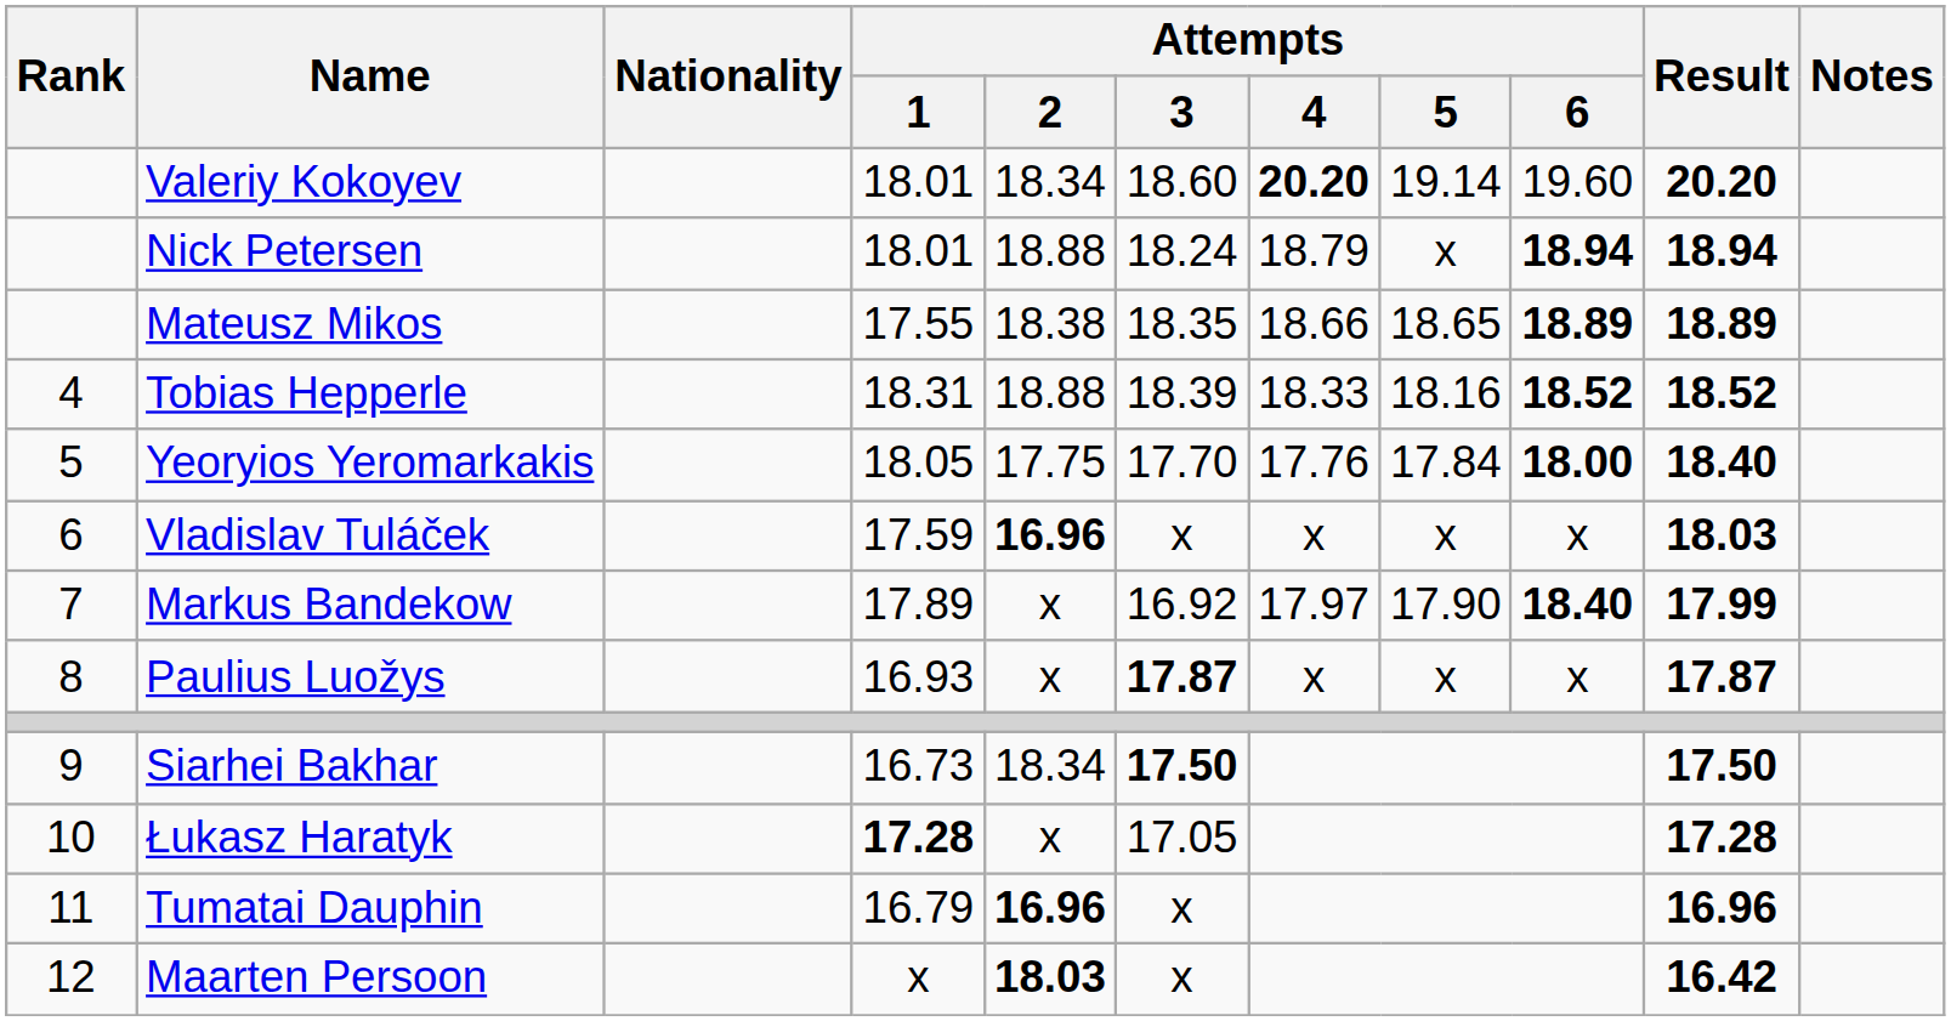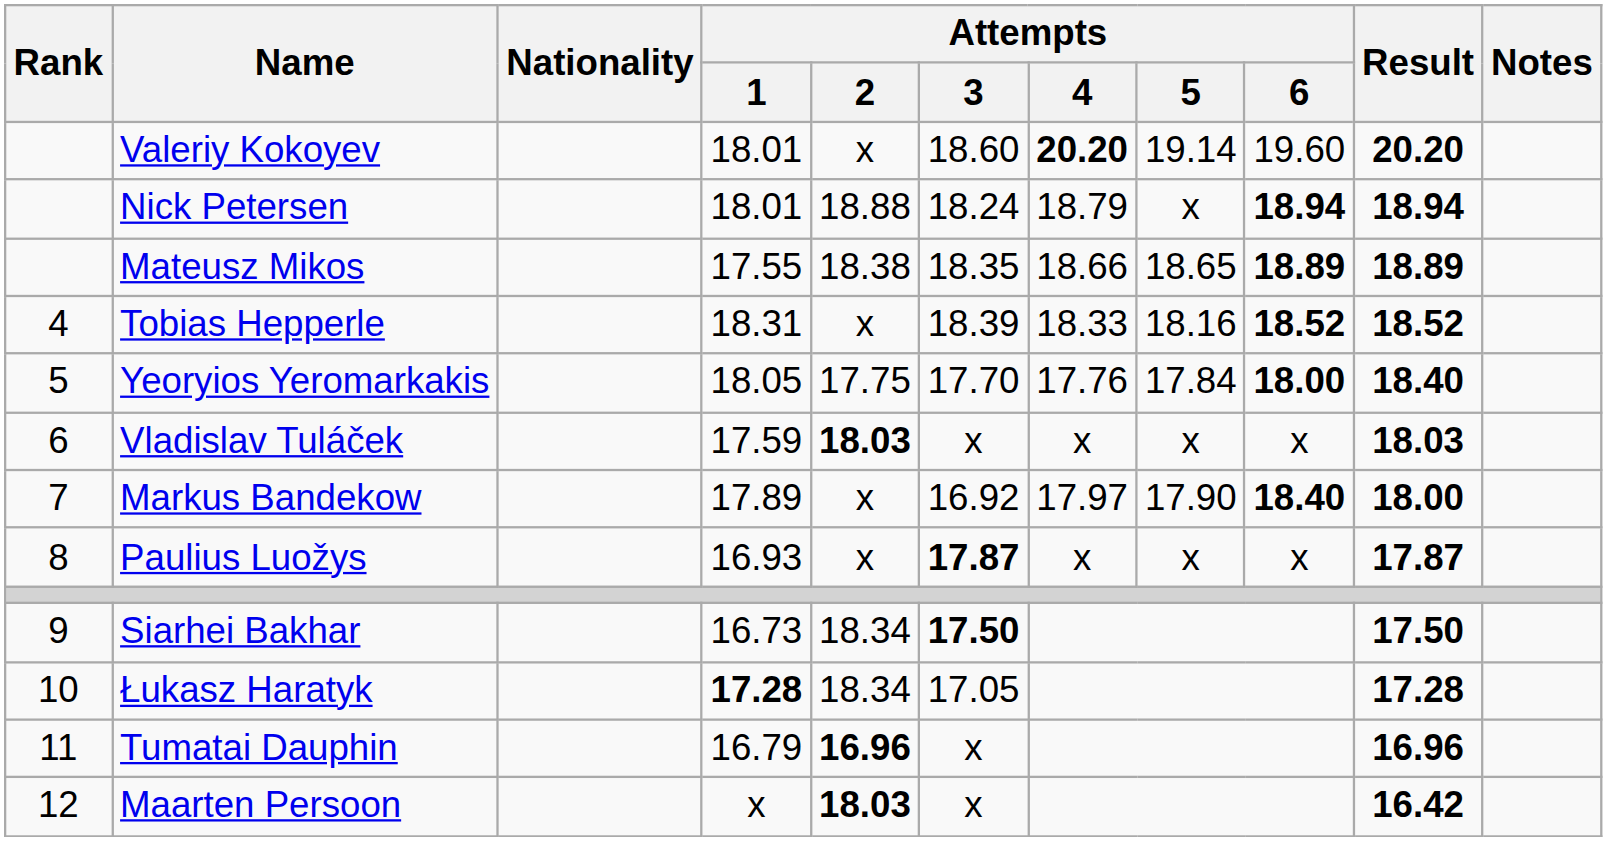 <table class="wikitable sortable" style="text-align:center">
 <tr>
 <th rowspan=2>Rank</th>
 <th rowspan=2>Name</th>
 <th rowspan=2>Nationality</th>
 <th colspan=6>Attempts</th>
 <th rowspan=2>Result</th>
 <th rowspan=2>Notes</th>
 </tr>
 <tr>
 <th>1</th>
 <th>2</th>
 <th>3</th>
 <th>4</th>
 <th>5</th>
 <th>6</th>
 </tr>
 <tr>
 <td></td>
 <td align=left><a href='#'>Valeriy Kokoyev</a></td>
 <td align=left></td>
 <td>18.01</td>
-<td>18.34</td>
+<td>x</td>
 <td>18.60</td>
 <td><strong>20.20</strong></td>
 <td>19.14</td>
 <td>19.60</td>
 <td><strong>20.20</strong></td>
 <td></td>
 </tr>
 <tr>
 <td></td>
 <td align=left><a href='#'>Nick Petersen</a></td>
 <td align=left></td>
 <td>18.01</td>
 <td>18.88</td>
 <td>18.24</td>
 <td>18.79</td>
 <td>x</td>
 <td><strong>18.94</strong></td>
 <td><strong>18.94</strong></td>
 <td></td>
 </tr>
 <tr>
 <td></td>
 <td align=left><a href='#'>Mateusz Mikos</a></td>
 <td align=left></td>
 <td>17.55</td>
 <td>18.38</td>
 <td>18.35</td>
 <td>18.66</td>
 <td>18.65</td>
 <td><strong>18.89</strong></td>
 <td><strong>18.89</strong></td>
 <td></td>
 </tr>
 <tr>
 <td>4</td>
 <td align=left><a href='#'>Tobias Hepperle</a></td>
 <td align=left></td>
 <td>18.31</td>
-<td>18.88</td>
+<td>x</td>
 <td>18.39</td>
 <td>18.33</td>
 <td>18.16</td>
 <td><strong>18.52</strong></td>
 <td><strong>18.52</strong></td>
 <td></td>
 </tr>
 <tr>
 <td>5</td>
 <td align=left><a href='#'>Yeoryios Yeromarkakis</a></td>
 <td align=left></td>
 <td>18.05</td>
 <td>17.75</td>
 <td>17.70</td>
 <td>17.76</td>
 <td>17.84</td>
 <td><strong>18.00</strong></td>
 <td><strong>18.40</strong></td>
 <td></td>
 </tr>
 <tr>
 <td>6</td>
 <td align=left><a href='#'>Vladislav Tuláček</a></td>
 <td align=left></td>
 <td>17.59</td>
-<td><strong>16.96</strong></td>
+<td><strong>18.03</strong></td>
 <td>x</td>
 <td>x</td>
 <td>x</td>
 <td>x</td>
 <td><strong>18.03</strong></td>
 <td></td>
 </tr>
 <tr>
 <td>7</td>
 <td align=left><a href='#'>Markus Bandekow</a></td>
 <td align=left></td>
 <td>17.89</td>
 <td>x</td>
 <td>16.92</td>
 <td>17.97</td>
 <td>17.90</td>
 <td><strong>18.40</strong></td>
-<td><strong>17.99</strong></td>
+<td><strong>18.00</strong></td>
 <td></td>
 </tr>
 <tr>
 <td>8</td>
 <td align=left><a href='#'>Paulius Luožys</a></td>
 <td align=left></td>
 <td>16.93</td>
 <td>x</td>
 <td><strong>17.87</strong></td>
 <td>x</td>
 <td>x</td>
 <td>x</td>
 <td><strong>17.87</strong></td>
 <td></td>
 </tr>
 <tr>
 <td colspan=11 bgcolor=lightgray></td>
 </tr>
 <tr>
 <td>9</td>
 <td align=left><a href='#'>Siarhei Bakhar</a></td>
 <td align=left></td>
 <td>16.73</td>
 <td>18.34</td>
 <td><strong>17.50</strong></td>
 <td colspan=3></td>
 <td><strong>17.50</strong></td>
 <td></td>
 </tr>
 <tr>
 <td>10</td>
 <td align=left><a href='#'>Łukasz Haratyk</a></td>
 <td align=left></td>
 <td><strong>17.28</strong></td>
-<td>x</td>
+<td>18.34</td>
 <td>17.05</td>
 <td colspan=3></td>
 <td><strong>17.28</strong></td>
 <td></td>
 </tr>
 <tr>
 <td>11</td>
 <td align=left><a href='#'>Tumatai Dauphin</a></td>
 <td align=left></td>
 <td>16.79</td>
 <td><strong>16.96</strong></td>
 <td>x</td>
 <td colspan=3></td>
 <td><strong>16.96</strong></td>
 <td></td>
 </tr>
 <tr>
 <td>12</td>
 <td align=left><a href='#'>Maarten Persoon</a></td>
 <td align=left></td>
 <td>x</td>
 <td><strong>18.03</strong></td>
 <td>x</td>
 <td colspan=3></td>
 <td><strong>16.42</strong></td>
 <td></td>
 </tr>
 </table>
